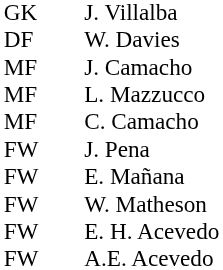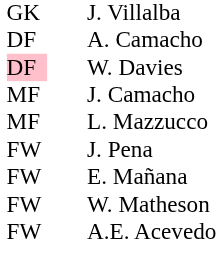 <table cellspacing="0" cellpadding="0" style="font-size:90%; margin:0.2em auto;">
 <tr>
 <th width="25"></th>
 <th width="25"></th>
 </tr>
 <tr>
 <td>GK</td>
 <td></td>
 <td>J. Villalba</td>
 </tr>
 <tr>
 <td>DF</td>
 <td></td>
+<td>A. Camacho</td>
+</tr>
+<tr>
+<td style="background: pink;">DF</td>
+<td></td>
 <td>W. Davies</td>
 </tr>
 <tr>
 <td>MF</td>
 <td></td>
 <td>J. Camacho</td>
 </tr>
 <tr>
 <td>MF</td>
 <td></td>
 <td>L. Mazzucco</td>
-</tr>
-<tr>
-<td>MF</td>
-<td></td>
-<td>C. Camacho</td>
 </tr>
 <tr>
 <td>FW</td>
 <td></td>
 <td>J. Pena</td>
 </tr>
 <tr>
 <td>FW</td>
 <td></td>
 <td>E. Mañana</td>
 </tr>
 <tr>
 <td>FW</td>
 <td></td>
 <td>W. Matheson</td>
 </tr>
 <tr>
 <td>FW</td>
 <td></td>
-<td>E. H. Acevedo</td>
-</tr>
-<tr>
-<td>FW</td>
-<td></td>
 <td>A.E. Acevedo</td>
 </tr>
 </table>
